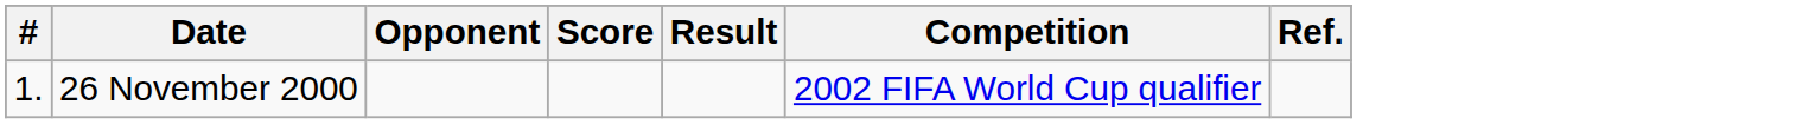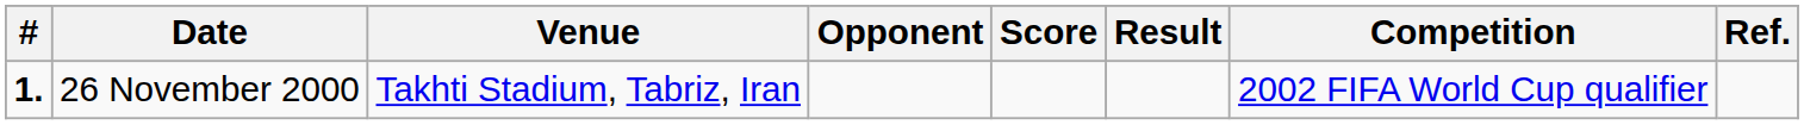 <table class="wikitable">
 <tr>
 <th>#</th>
 <th>Date</th>
+<th>Venue</th>
 <th>Opponent</th>
 <th>Score</th>
 <th>Result</th>
 <th>Competition</th>
 <th>Ref.</th>
 </tr>
 <tr>
-<td>1.</td>
+<td><strong>1.</strong></td>
 <td>26 November 2000</td>
+<td><a href='#'>Takhti Stadium</a>, <a href='#'>Tabriz</a>, <a href='#'>Iran</a></td>
 <td></td>
 <td></td>
 <td></td>
 <td><a href='#'>2002 FIFA World Cup qualifier</a></td>
 <td></td>
 </tr>
 </table>
